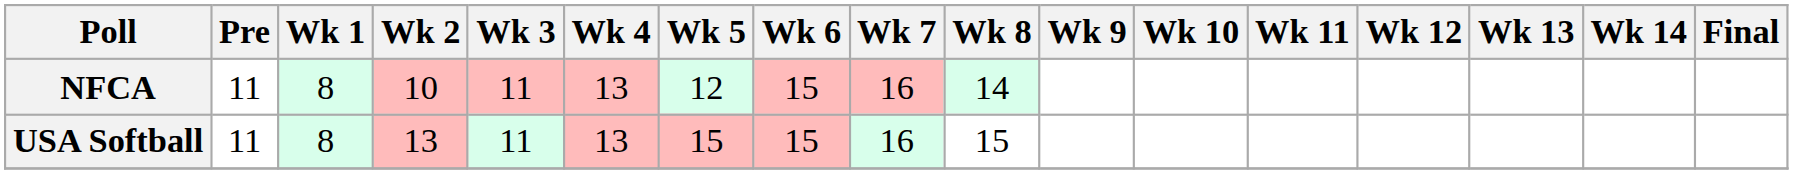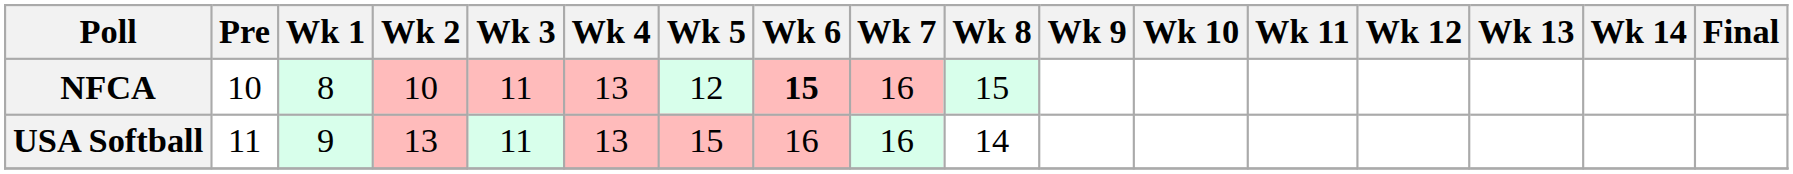 <table class="wikitable" style="white-space:nowrap;">
 <tr>
 <th>Poll</th>
 <th>Pre</th>
 <th>Wk 1</th>
 <th>Wk 2</th>
 <th>Wk 3</th>
 <th>Wk 4</th>
 <th>Wk 5</th>
 <th>Wk 6</th>
 <th>Wk 7</th>
 <th>Wk 8</th>
 <th>Wk 9</th>
 <th>Wk 10</th>
 <th>Wk 11</th>
 <th>Wk 12</th>
 <th>Wk 13</th>
 <th>Wk 14</th>
 <th>Final</th>
 </tr>
 <tr style="text-align:center;">
 <th>NFCA</th>
-<td style="background:#FFF;">11</td>
+<td style="background:#FFF;">10</td>
 <td style="background:#D8FFEB;">8</td>
 <td style="background:#ffbbbb;">10</td>
 <td style="background:#ffbbbb;">11</td>
 <td style="background:#ffbbbb;">13</td>
 <td style="background:#D8FFEB;">12</td>
-<td style="background:#ffbbbb;">15</td>
+<td style="background:#ffbbbb;"><strong>15</strong></td>
 <td style="background:#ffbbbb;">16</td>
-<td style="background:#D8FFEB;">14</td>
+<td style="background:#D8FFEB;">15</td>
 <td style="background:#FFF;"></td>
 <td style="background:#FFF;"></td>
 <td style="background:#FFF;"></td>
 <td style="background:#FFF;"></td>
 <td style="background:#FFF;"></td>
 <td style="background:#FFF;"></td>
 <td style="background:#FFF;"></td>
 </tr>
 <tr style="text-align:center;">
 <th>USA Softball</th>
 <td style="background:#FFF;">11</td>
-<td style="background:#D8FFEB;">8</td>
+<td style="background:#D8FFEB;">9</td>
 <td style="background:#ffbbbb;">13</td>
 <td style="background:#D8FFEB;">11</td>
 <td style="background:#ffbbbb;">13</td>
 <td style="background:#ffbbbb;">15</td>
-<td style="background:#ffbbbb;">15</td>
+<td style="background:#ffbbbb;">16</td>
 <td style="background:#D8FFEB;">16</td>
-<td style="background:#FFF;">15</td>
+<td style="background:#FFF;">14</td>
 <td style="background:#FFF;"></td>
 <td style="background:#FFF;"></td>
 <td style="background:#FFF;"></td>
 <td style="background:#FFF;"></td>
 <td style="background:#FFF;"></td>
 <td style="background:#FFF;"></td>
 <td style="background:#FFF;"></td>
 </tr>
 <tr style="background:#FFF;">
 </tr>
 </table>
